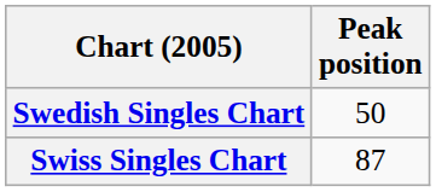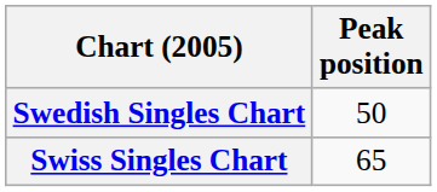 <table class="wikitable sortable plainrowheaders">
 <tr>
 <th scope="col">Chart (2005)</th>
 <th scope="col">Peak<br>position</th>
 </tr>
 <tr>
 <th scope="row"><a href='#'>Swedish Singles Chart</a></th>
 <td style="text-align:center;">50</td>
 </tr>
 <tr>
 <th scope="row"><a href='#'>Swiss Singles Chart</a></th>
-<td style="text-align:center;">87</td>
+<td style="text-align:center;">65</td>
 </tr>
 </table>
